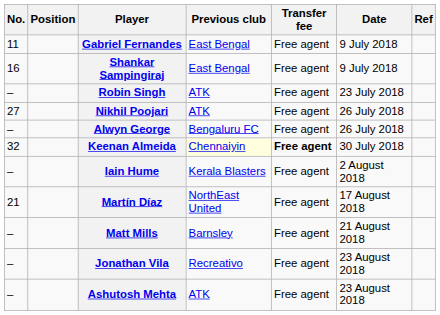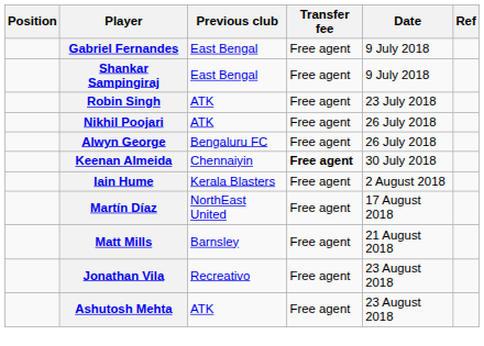 <table class="wikitable plainrowheaders" style="text-align:center; text-align:left">
 <tr>
-<th>No.</th>
 <th scope="col">Position</th>
 <th scope="col">Player</th>
 <th scope="col">Previous club</th>
 <th scope="col">Transfer fee</th>
 <th scope="col">Date</th>
 <th scope="col">Ref</th>
 </tr>
 <tr>
-<td>11</td>
 <td></td>
 <th scope="row"> <a href='#'>Gabriel Fernandes</a></th>
 <td><a href='#'>East Bengal</a></td>
 <td>Free agent</td>
 <td>9 July 2018</td>
 <td></td>
 </tr>
 <tr>
-<td>16</td>
 <td></td>
 <th scope="row"> <a href='#'>Shankar Sampingiraj</a></th>
 <td><a href='#'>East Bengal</a></td>
 <td>Free agent</td>
 <td>9 July 2018</td>
 <td></td>
 </tr>
 <tr>
-<td>–</td>
 <td></td>
 <th scope="row"><a href='#'>Robin Singh</a></th>
 <td><a href='#'>ATK</a></td>
 <td>Free agent</td>
 <td>23 July 2018</td>
 <td></td>
 </tr>
 <tr>
-<td>27</td>
 <td></td>
 <th scope="row"> <a href='#'>Nikhil Poojari</a></th>
 <td><a href='#'>ATK</a></td>
 <td>Free agent</td>
 <td>26 July 2018</td>
 <td></td>
 </tr>
 <tr>
-<td>–</td>
 <td></td>
 <th scope="row"> <a href='#'>Alwyn George</a></th>
 <td><a href='#'>Bengaluru FC</a></td>
 <td>Free agent</td>
 <td>26 July 2018</td>
 <td></td>
 </tr>
 <tr>
-<td>32</td>
 <td></td>
 <th scope="row"> <a href='#'>Keenan Almeida</a></th>
-<td style="background: lightyellow;"><a href='#'>Chennaiyin</a></td>
+<td><a href='#'>Chennaiyin</a></td>
 <td><strong>Free agent</strong></td>
 <td>30 July 2018</td>
 <td></td>
 </tr>
 <tr>
-<td>–</td>
 <td></td>
 <th scope="row"> <a href='#'>Iain Hume</a></th>
 <td><a href='#'>Kerala Blasters</a></td>
 <td>Free agent</td>
 <td>2 August 2018</td>
 <td></td>
 </tr>
 <tr>
-<td>21</td>
 <td></td>
 <th scope="row"> <a href='#'>Martín Díaz</a></th>
 <td><a href='#'>NorthEast United</a></td>
 <td>Free agent</td>
 <td>17 August 2018</td>
 <td></td>
 </tr>
 <tr>
-<td>–</td>
 <td></td>
 <th scope="row"> <a href='#'>Matt Mills</a></th>
 <td><a href='#'>Barnsley</a></td>
 <td>Free agent</td>
 <td>21 August 2018</td>
 <td></td>
 </tr>
 <tr>
-<td>–</td>
 <td></td>
 <th scope="row"> <a href='#'>Jonathan Vila</a></th>
 <td><a href='#'>Recreativo</a></td>
 <td>Free agent</td>
 <td>23 August 2018</td>
 <td></td>
 </tr>
 <tr>
-<td>–</td>
 <td></td>
 <th scope="row"> <a href='#'>Ashutosh Mehta</a></th>
 <td> <a href='#'>ATK</a></td>
 <td>Free agent</td>
 <td>23 August 2018</td>
 <td></td>
 </tr>
 </table>
